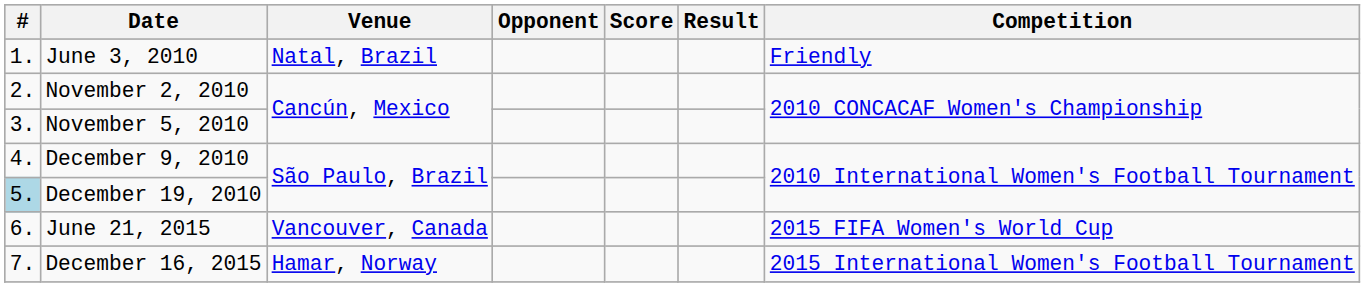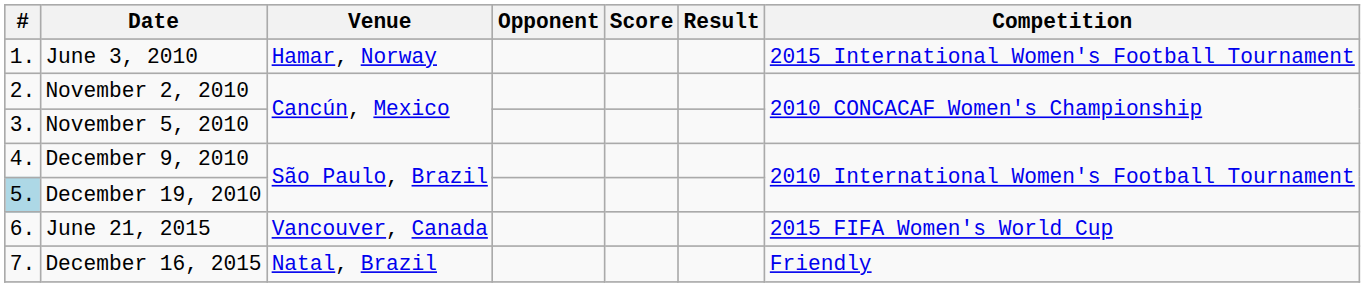 <table class="wikitable collapsible collapsed">
 <tr>
 <th>#</th>
 <th>Date</th>
 <th>Venue</th>
 <th>Opponent</th>
 <th>Score</th>
 <th>Result</th>
 <th>Competition</th>
 </tr>
 <tr>
 <td>1.</td>
 <td>June 3, 2010</td>
-<td><a href='#'>Natal</a>, <a href='#'>Brazil</a></td>
+<td><a href='#'>Hamar</a>, <a href='#'>Norway</a></td>
 <td></td>
 <td></td>
 <td></td>
-<td><a href='#'>Friendly</a></td>
+<td><a href='#'>2015 International Women's Football Tournament</a></td>
 </tr>
 <tr>
 <td>2.</td>
 <td>November 2, 2010</td>
 <td rowspan=2><a href='#'>Cancún</a>, <a href='#'>Mexico</a></td>
 <td></td>
 <td></td>
 <td></td>
 <td rowspan=2><a href='#'>2010 CONCACAF Women's Championship</a></td>
 </tr>
 <tr>
 <td>3.</td>
 <td>November 5, 2010</td>
 <td></td>
 <td></td>
 <td></td>
 </tr>
 <tr>
 <td>4.</td>
 <td>December 9, 2010</td>
 <td rowspan=2><a href='#'>São Paulo</a>, <a href='#'>Brazil</a></td>
 <td></td>
 <td></td>
 <td></td>
 <td rowspan=2><a href='#'>2010 International Women's Football Tournament</a></td>
 </tr>
 <tr>
 <td style="background: lightblue;">5.</td>
 <td>December 19, 2010</td>
 <td></td>
 <td></td>
 <td></td>
 </tr>
 <tr>
 <td>6.</td>
 <td>June 21, 2015</td>
 <td><a href='#'>Vancouver</a>, <a href='#'>Canada</a></td>
 <td></td>
 <td></td>
 <td></td>
 <td><a href='#'>2015 FIFA Women's World Cup</a></td>
 </tr>
 <tr>
 <td>7.</td>
 <td>December 16, 2015</td>
-<td><a href='#'>Hamar</a>, <a href='#'>Norway</a></td>
+<td><a href='#'>Natal</a>, <a href='#'>Brazil</a></td>
 <td></td>
 <td></td>
 <td></td>
-<td><a href='#'>2015 International Women's Football Tournament</a></td>
+<td><a href='#'>Friendly</a></td>
 </tr>
 </table>
